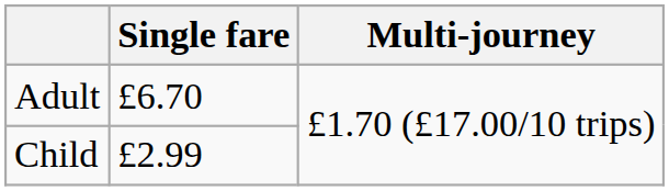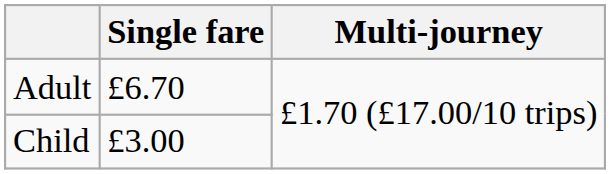 <table class="wikitable">
 <tr>
 <th></th>
 <th>Single fare</th>
 <th>Multi-journey</th>
 </tr>
 <tr>
 <td>Adult</td>
 <td>£6.70</td>
 <td rowspan="2">£1.70 (£17.00/10 trips)</td>
 </tr>
 <tr>
 <td>Child</td>
-<td>£2.99</td>
+<td>£3.00</td>
 </tr>
 </table>
